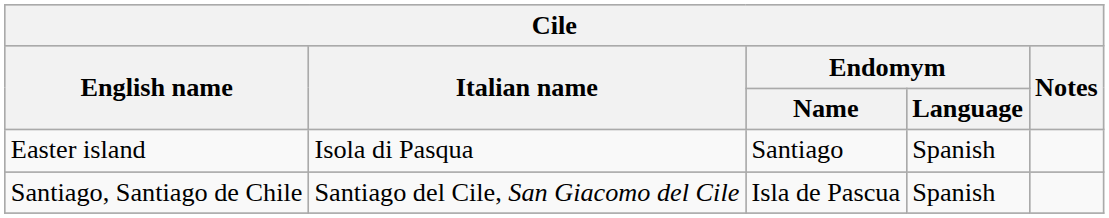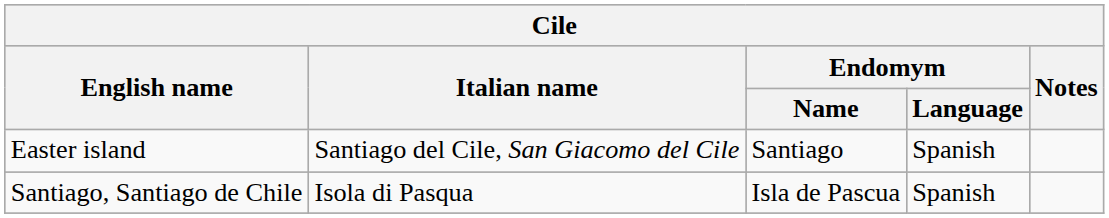 <table class="wikitable sortable">
 <tr>
 <th colspan="5"> Cile</th>
 </tr>
 <tr>
 <th rowspan="2">English name</th>
 <th rowspan="2">Italian name</th>
 <th colspan="2">Endomym</th>
 <th rowspan="2">Notes</th>
 </tr>
 <tr>
 <th>Name</th>
 <th>Language</th>
 </tr>
 <tr>
 <td>Easter island</td>
-<td>Isola di Pasqua</td>
+<td>Santiago del Cile, <em>San Giacomo del Cile</em></td>
 <td>Santiago</td>
 <td>Spanish</td>
 <td></td>
 </tr>
 <tr>
 <td>Santiago, Santiago de Chile</td>
-<td>Santiago del Cile, <em>San Giacomo del Cile</em></td>
+<td>Isola di Pasqua</td>
 <td>Isla de Pascua</td>
 <td>Spanish</td>
 <td></td>
 </tr>
 </table>
